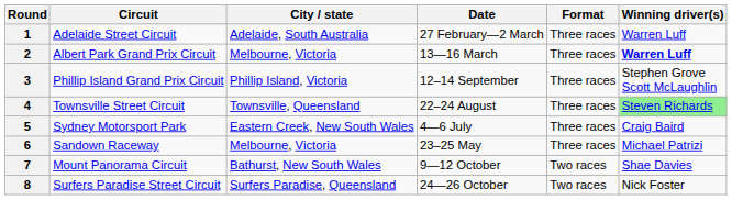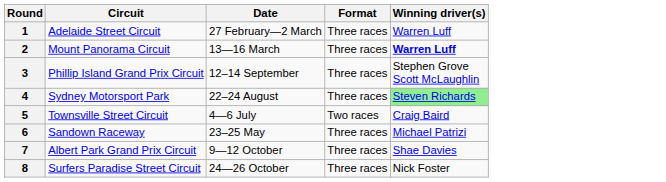 <table class="wikitable" style="font-size: 85%">
 <tr>
 <th>Round</th>
 <th>Circuit</th>
-<th>City / state</th>
 <th>Date</th>
 <th>Format</th>
 <th>Winning driver(s)</th>
 </tr>
 <tr>
 <th>1</th>
 <td> <a href='#'>Adelaide Street Circuit</a></td>
-<td><a href='#'>Adelaide</a>, <a href='#'>South Australia</a></td>
 <td>27 February—2 March</td>
 <td>Three races</td>
 <td><a href='#'>Warren Luff</a></td>
 </tr>
 <tr>
 <th>2</th>
-<td> <a href='#'>Albert Park Grand Prix Circuit</a></td>
-<td><a href='#'>Melbourne</a>, <a href='#'>Victoria</a></td>
+<td> <a href='#'>Mount Panorama Circuit</a></td>
 <td>13—16 March</td>
 <td>Three races</td>
 <td><strong><a href='#'>Warren Luff</a></strong></td>
 </tr>
 <tr>
 <th>3</th>
 <td> <a href='#'>Phillip Island Grand Prix Circuit</a></td>
-<td><a href='#'>Phillip Island</a>, <a href='#'>Victoria</a></td>
 <td>12–14 September</td>
 <td>Three races</td>
 <td>Stephen Grove<br><a href='#'>Scott McLaughlin</a></td>
 </tr>
 <tr>
 <th>4</th>
-<td> <a href='#'>Townsville Street Circuit</a></td>
-<td><a href='#'>Townsville</a>, <a href='#'>Queensland</a></td>
+<td> <a href='#'>Sydney Motorsport Park</a></td>
 <td>22–24 August</td>
 <td>Three races</td>
 <td style="background: lightgreen;"><a href='#'>Steven Richards</a></td>
 </tr>
 <tr>
 <th>5</th>
-<td> <a href='#'>Sydney Motorsport Park</a></td>
-<td><a href='#'>Eastern Creek</a>, <a href='#'>New South Wales</a></td>
+<td> <a href='#'>Townsville Street Circuit</a></td>
 <td>4—6 July</td>
-<td>Three races</td>
+<td>Two races</td>
 <td><a href='#'>Craig Baird</a></td>
 </tr>
 <tr>
 <th>6</th>
 <td> <a href='#'>Sandown Raceway</a></td>
-<td><a href='#'>Melbourne</a>, <a href='#'>Victoria</a></td>
 <td>23–25 May</td>
 <td>Three races</td>
 <td><a href='#'>Michael Patrizi</a></td>
 </tr>
 <tr>
 <th>7</th>
-<td> <a href='#'>Mount Panorama Circuit</a></td>
-<td><a href='#'>Bathurst</a>, <a href='#'>New South Wales</a></td>
+<td> <a href='#'>Albert Park Grand Prix Circuit</a></td>
 <td>9—12 October</td>
-<td>Two races</td>
+<td>Three races</td>
 <td><a href='#'>Shae Davies</a></td>
 </tr>
 <tr>
 <th>8</th>
 <td> <a href='#'>Surfers Paradise Street Circuit</a></td>
-<td><a href='#'>Surfers Paradise</a>, <a href='#'>Queensland</a></td>
 <td>24—26 October</td>
-<td>Two races</td>
+<td>Three races</td>
 <td>Nick Foster</td>
 </tr>
 </table>
